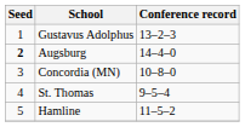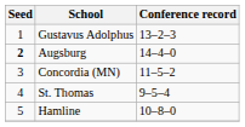 <table class="wikitable">
 <tr>
 <th>Seed</th>
 <th>School</th>
 <th>Conference record</th>
 </tr>
 <tr>
 <td align=center>1</td>
 <td>Gustavus Adolphus</td>
 <td>13–2–3</td>
 </tr>
 <tr>
 <td align=center><strong>2</strong></td>
 <td>Augsburg</td>
 <td>14–4–0</td>
 </tr>
 <tr>
 <td align=center>3</td>
 <td>Concordia (MN)</td>
-<td>10–8–0</td>
+<td>11–5–2</td>
 </tr>
 <tr>
 <td align=center>4</td>
 <td>St. Thomas</td>
 <td>9–5–4</td>
 </tr>
 <tr>
 <td align=center>5</td>
 <td>Hamline</td>
-<td>11–5–2</td>
+<td>10–8–0</td>
 </tr>
 <tr>
 </tr>
 </table>
